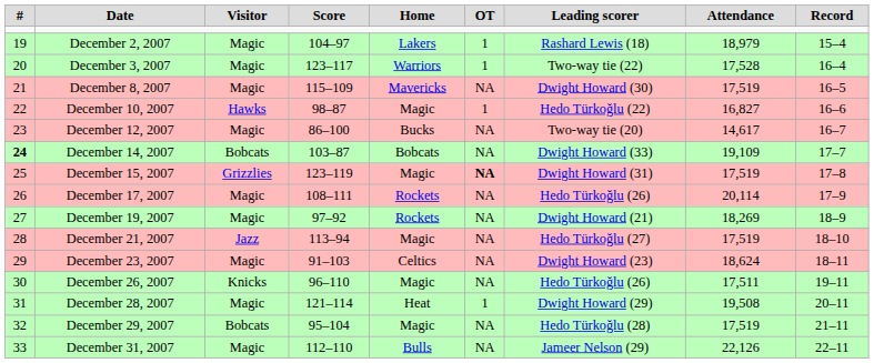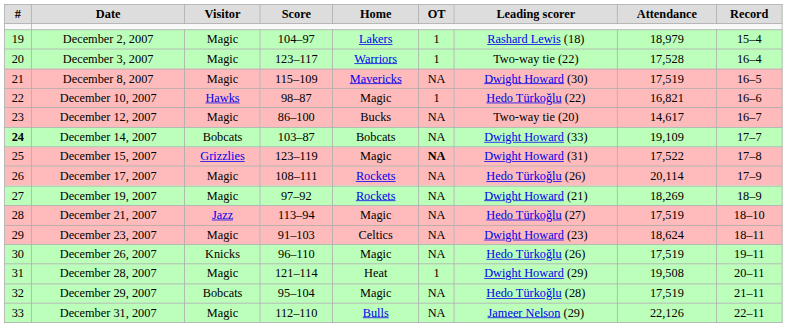 <table class="wikitable" width="80%">
 <tr align="center"  bgcolor="#dddddd">
 <td><strong>#</strong></td>
 <td><strong>Date</strong></td>
 <td><strong>Visitor</strong></td>
 <td><strong>Score</strong></td>
 <td><strong>Home</strong></td>
 <td><strong>OT</strong></td>
 <td><strong>Leading scorer</strong></td>
 <td><strong>Attendance</strong></td>
 <td><strong>Record</strong></td>
 </tr>
 <tr align="center">
 <td></td>
 </tr>
 <tr align="center" bgcolor="#bbffbb">
 <td>19</td>
 <td>December 2, 2007</td>
 <td>Magic</td>
 <td>104–97</td>
 <td><a href='#'>Lakers</a></td>
 <td>1</td>
 <td><a href='#'>Rashard Lewis</a> (18)</td>
 <td>18,979</td>
 <td>15–4</td>
 </tr>
 <tr align="center" bgcolor="#bbffbb">
 <td>20</td>
 <td>December 3, 2007</td>
 <td>Magic</td>
 <td>123–117</td>
 <td><a href='#'>Warriors</a></td>
 <td>1</td>
 <td>Two-way tie (22)</td>
 <td>17,528</td>
 <td>16–4</td>
 </tr>
 <tr align="center" bgcolor="#ffbbbb">
 <td>21</td>
 <td>December 8, 2007</td>
 <td>Magic</td>
 <td>115–109</td>
 <td><a href='#'>Mavericks</a></td>
 <td>NA</td>
 <td><a href='#'>Dwight Howard</a> (30)</td>
 <td>17,519</td>
 <td>16–5</td>
 </tr>
 <tr align="center" bgcolor="#ffbbbb">
 <td>22</td>
 <td>December 10, 2007</td>
 <td><a href='#'>Hawks</a></td>
 <td>98–87</td>
 <td>Magic</td>
 <td>1</td>
 <td><a href='#'>Hedo Türkoğlu</a> (22)</td>
-<td>16,827</td>
+<td>16,821</td>
 <td>16–6</td>
 </tr>
 <tr align="center" bgcolor="#ffbbbb">
 <td>23</td>
 <td>December 12, 2007</td>
 <td>Magic</td>
 <td>86–100</td>
 <td>Bucks</td>
 <td>NA</td>
 <td>Two-way tie (20)</td>
 <td>14,617</td>
 <td>16–7</td>
 </tr>
 <tr align="center" bgcolor="#bbffbb">
 <td><strong>24</strong></td>
 <td>December 14, 2007</td>
 <td>Bobcats</td>
 <td>103–87</td>
 <td>Bobcats</td>
 <td>NA</td>
 <td><a href='#'>Dwight Howard</a> (33)</td>
 <td>19,109</td>
 <td>17–7</td>
 </tr>
 <tr align="center" bgcolor="#ffbbbb">
 <td>25</td>
 <td>December 15, 2007</td>
 <td><a href='#'>Grizzlies</a></td>
 <td>123–119</td>
 <td>Magic</td>
 <td><strong>NA</strong></td>
 <td><a href='#'>Dwight Howard</a> (31)</td>
-<td>17,519</td>
+<td>17,522</td>
 <td>17–8</td>
 </tr>
 <tr align="center" bgcolor="#ffbbbb">
 <td>26</td>
 <td>December 17, 2007</td>
 <td>Magic</td>
 <td>108–111</td>
 <td><a href='#'>Rockets</a></td>
 <td>NA</td>
 <td><a href='#'>Hedo Türkoğlu</a> (26)</td>
 <td>20,114</td>
 <td>17–9</td>
 </tr>
 <tr align="center" bgcolor="#bbffbb">
 <td>27</td>
 <td>December 19, 2007</td>
 <td>Magic</td>
 <td>97–92</td>
 <td><a href='#'>Rockets</a></td>
 <td>NA</td>
 <td><a href='#'>Dwight Howard</a> (21)</td>
 <td>18,269</td>
 <td>18–9</td>
 </tr>
 <tr align="center" bgcolor="#ffbbbb">
 <td>28</td>
 <td>December 21, 2007</td>
 <td><a href='#'>Jazz</a></td>
 <td>113–94</td>
 <td>Magic</td>
 <td>NA</td>
 <td><a href='#'>Hedo Türkoğlu</a> (27)</td>
 <td>17,519</td>
 <td>18–10</td>
 </tr>
 <tr align="center" bgcolor="#ffbbbb">
 <td>29</td>
 <td>December 23, 2007</td>
 <td>Magic</td>
 <td>91–103</td>
 <td>Celtics</td>
 <td>NA</td>
 <td><a href='#'>Dwight Howard</a> (23)</td>
 <td>18,624</td>
 <td>18–11</td>
 </tr>
 <tr align="center" bgcolor="#bbffbb">
 <td>30</td>
 <td>December 26, 2007</td>
 <td>Knicks</td>
 <td>96–110</td>
 <td>Magic</td>
 <td>NA</td>
 <td><a href='#'>Hedo Türkoğlu</a> (26)</td>
-<td>17,511</td>
+<td>17,519</td>
 <td>19–11</td>
 </tr>
 <tr align="center" bgcolor="#bbffbb">
 <td>31</td>
 <td>December 28, 2007</td>
 <td>Magic</td>
 <td>121–114</td>
 <td>Heat</td>
 <td>1</td>
 <td><a href='#'>Dwight Howard</a> (29)</td>
 <td>19,508</td>
 <td>20–11</td>
 </tr>
 <tr align="center" bgcolor="#bbffbb">
 <td>32</td>
 <td>December 29, 2007</td>
 <td>Bobcats</td>
 <td>95–104</td>
 <td>Magic</td>
 <td>NA</td>
 <td><a href='#'>Hedo Türkoğlu</a> (28)</td>
 <td>17,519</td>
 <td>21–11</td>
 </tr>
 <tr align="center" bgcolor="#bbffbb">
 <td>33</td>
 <td>December 31, 2007</td>
 <td>Magic</td>
 <td>112–110</td>
 <td><a href='#'>Bulls</a></td>
 <td>NA</td>
 <td><a href='#'>Jameer Nelson</a> (29)</td>
 <td>22,126</td>
 <td>22–11</td>
 </tr>
 </table>
